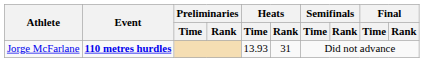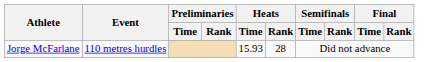 <table class=wikitable style="font-size:90%;">
 <tr>
 <th rowspan="2">Athlete</th>
 <th rowspan="2">Event</th>
 <th colspan="2">Preliminaries</th>
 <th colspan="2">Heats</th>
 <th colspan="2">Semifinals</th>
 <th colspan="2">Final</th>
 </tr>
 <tr>
 <th>Time</th>
 <th>Rank</th>
 <th>Time</th>
 <th>Rank</th>
 <th>Time</th>
 <th>Rank</th>
 <th>Time</th>
 <th>Rank</th>
 </tr>
 <tr style="border-top: single;">
 <td><a href='#'>Jorge McFarlane</a></td>
-<td><strong><a href='#'>110 metres hurdles</a></strong></td>
+<td><a href='#'>110 metres hurdles</a></td>
 <td colspan= 2 bgcolor="wheat"></td>
-<td align=center>13.93</td>
-<td align=center>31</td>
+<td align=center>15.93</td>
+<td align=center>28</td>
 <td align=center colspan=4>Did not advance</td>
 </tr>
 </table>
